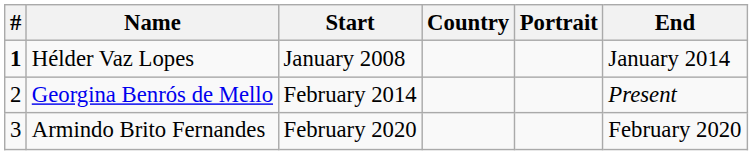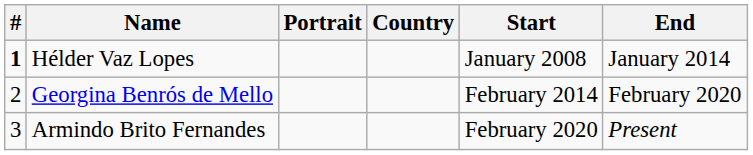 <table class="wikitable sortable">
 <tr>
 <th>#</th>
 <th>Name</th>
+<th>Portrait</th>
+<th>Country</th>
 <th>Start</th>
-<th>Country</th>
-<th>Portrait</th>
 <th>End</th>
 </tr>
 <tr>
 <td><strong>1</strong></td>
 <td>Hélder Vaz Lopes</td>
-<td>January 2008</td>
 <td></td>
 <td></td>
+<td>January 2008</td>
 <td>January 2014</td>
 </tr>
 <tr>
 <td>2</td>
 <td><a href='#'>Georgina Benrós de Mello</a></td>
-<td>February 2014</td>
 <td></td>
 <td></td>
-<td><em>Present</em></td>
+<td>February 2014</td>
+<td>February 2020</td>
 </tr>
 <tr>
 <td>3</td>
 <td>Armindo Brito Fernandes</td>
-<td>February 2020</td>
 <td></td>
 <td></td>
 <td>February 2020</td>
+<td><em>Present</em></td>
 </tr>
 </table>
